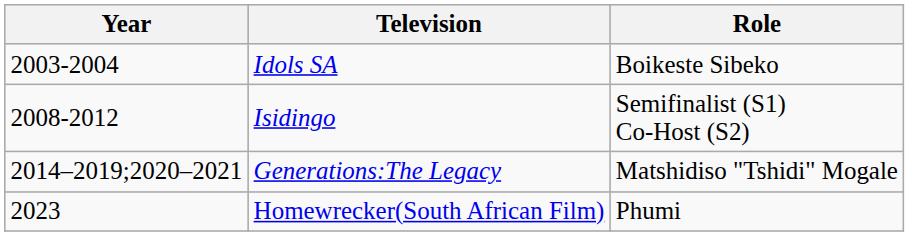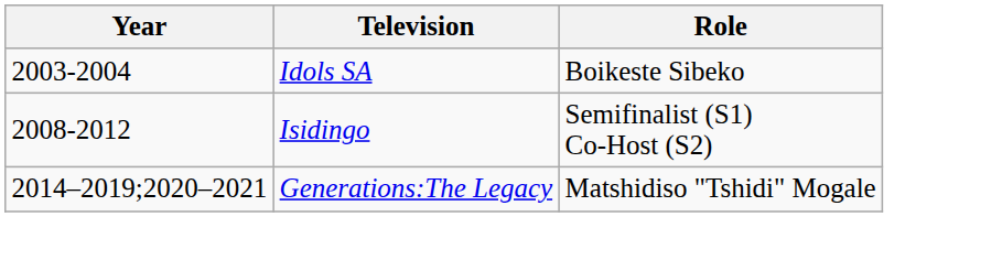 <table class="wikitable">
 <tr>
 <th>Year</th>
 <th>Television</th>
 <th>Role</th>
 </tr>
 <tr>
 <td>2003-2004</td>
 <td><em><a href='#'>Idols SA</a></em></td>
 <td>Boikeste Sibeko</td>
 </tr>
 <tr>
 <td>2008-2012</td>
 <td><em><a href='#'>Isidingo</a></em></td>
 <td>Semifinalist (S1)<br>Co-Host (S2)</td>
 </tr>
 <tr>
 <td>2014–2019;2020–2021</td>
 <td><em><a href='#'>Generations:The Legacy</a></em></td>
 <td>Matshidiso "Tshidi" Mogale</td>
 </tr>
-<tr>
-<td>2023</td>
-<td><a href='#'>Homewrecker(South African Film)</a></td>
-<td>Phumi</td>
-</tr>
 </table>
